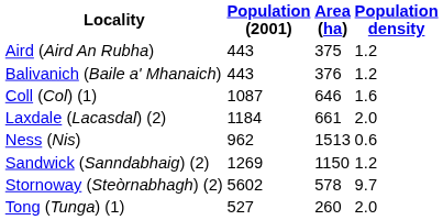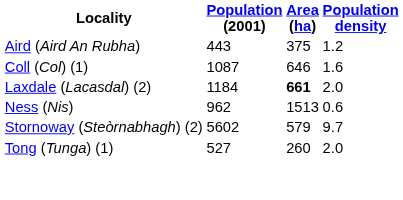 <table>
 <tr>
 <th>Locality</th>
 <th><a href='#'>Population</a><br>(2001)</th>
 <th><a href='#'>Area</a><br>(<a href='#'>ha</a>)</th>
 <th><a href='#'>Population<br>density</a></th>
 </tr>
 <tr>
 <td><a href='#'>Aird</a> (<em>Aird An Rubha</em>)</td>
 <td>443</td>
 <td>375</td>
 <td>1.2</td>
 </tr>
 <tr>
-<td><a href='#'>Balivanich</a> (<em>Baile a' Mhanaich</em>)</td>
-<td>443</td>
-<td>376</td>
-<td>1.2</td>
-</tr>
-<tr>
 <td><a href='#'>Coll</a> (<em>Col</em>) (1)</td>
 <td>1087</td>
 <td>646</td>
 <td>1.6</td>
 </tr>
 <tr>
 <td><a href='#'>Laxdale</a> (<em>Lacasdal</em>) (2)</td>
 <td>1184</td>
-<td>661</td>
+<td><strong>661</strong></td>
 <td>2.0</td>
 </tr>
 <tr>
 <td><a href='#'>Ness</a> (<em>Nis</em>)</td>
 <td>962</td>
 <td>1513</td>
 <td>0.6</td>
 </tr>
 <tr>
-<td><a href='#'>Sandwick</a> (<em>Sanndabhaig</em>) (2)</td>
-<td>1269</td>
-<td>1150</td>
-<td>1.2</td>
-</tr>
-<tr>
 <td><a href='#'>Stornoway</a> (<em>Steòrnabhagh</em>) (2)</td>
 <td>5602</td>
-<td>578</td>
+<td>579</td>
 <td>9.7</td>
 </tr>
 <tr>
 <td><a href='#'>Tong</a> (<em>Tunga</em>) (1)</td>
 <td>527</td>
 <td>260</td>
 <td>2.0</td>
 </tr>
 <tr>
 </tr>
 </table>
